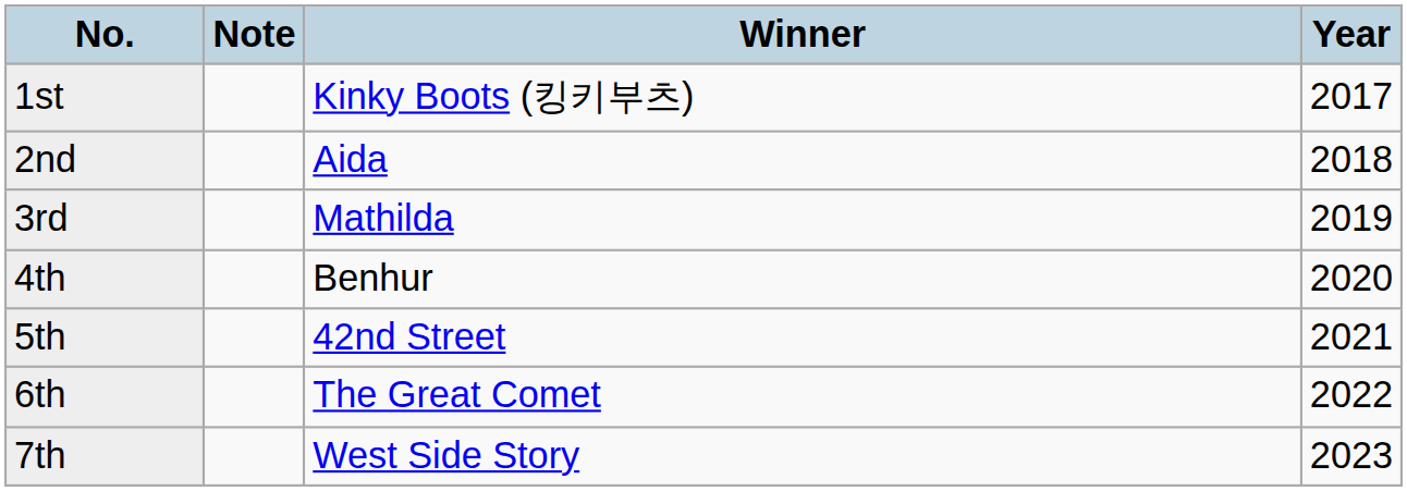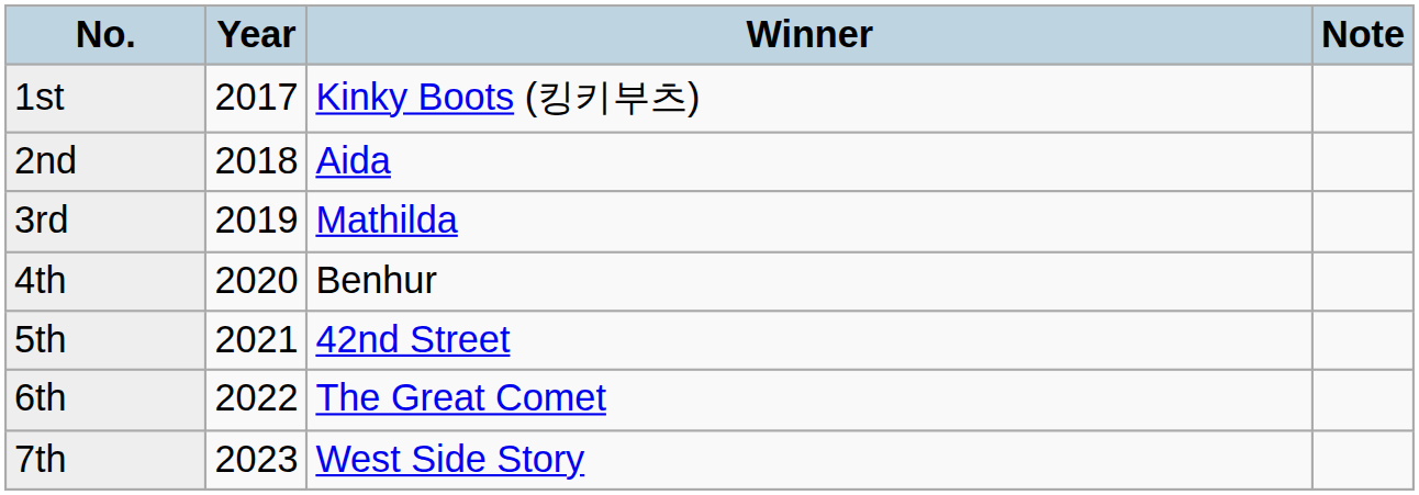 <table class="wikitable" style="width:600px">
 <tr>
 <th style="background:#BED5E1;">No.</th>
+<th style="background:#BED5E1;" width=30>Year</th>
+<th style="background:#BED5E1;">Winner</th>
 <th style="background:#BED5E1;" width=30>Note</th>
-<th style="background:#BED5E1;">Winner</th>
-<th style="background:#BED5E1;" width=30>Year</th>
 </tr>
 <tr>
 <td style="background:#eeeeee">1st</td>
+<td>2017</td>
+<td><a href='#'>Kinky Boots</a> (킹키부츠)</td>
 <td></td>
-<td><a href='#'>Kinky Boots</a> (킹키부츠)</td>
-<td>2017</td>
 </tr>
 <tr>
 <td style="background:#eeeeee">2nd</td>
+<td>2018</td>
+<td><a href='#'>Aida</a></td>
 <td></td>
-<td><a href='#'>Aida</a></td>
-<td>2018</td>
 </tr>
 <tr>
 <td style="background:#eeeeee">3rd</td>
+<td>2019</td>
+<td><a href='#'>Mathilda</a></td>
 <td></td>
-<td><a href='#'>Mathilda</a></td>
-<td>2019</td>
 </tr>
 <tr>
 <td style="background:#eeeeee">4th</td>
+<td>2020</td>
+<td>Benhur</td>
 <td></td>
-<td>Benhur</td>
-<td>2020</td>
 </tr>
 <tr>
 <td style="background:#eeeeee">5th</td>
+<td>2021</td>
+<td><a href='#'>42nd Street</a></td>
 <td></td>
-<td><a href='#'>42nd Street</a></td>
-<td>2021</td>
 </tr>
 <tr>
 <td style="background:#eeeeee">6th</td>
+<td>2022</td>
+<td><a href='#'>The Great Comet</a></td>
 <td></td>
-<td><a href='#'>The Great Comet</a></td>
-<td>2022</td>
 </tr>
 <tr>
 <td style="background:#eeeeee">7th</td>
+<td>2023</td>
+<td><a href='#'>West Side Story</a></td>
 <td></td>
-<td><a href='#'>West Side Story</a></td>
-<td>2023</td>
 </tr>
 </table>
